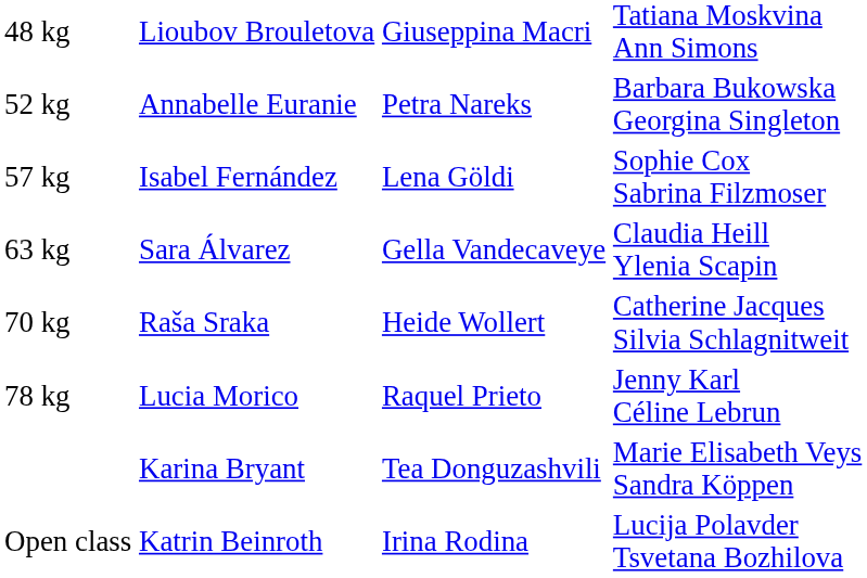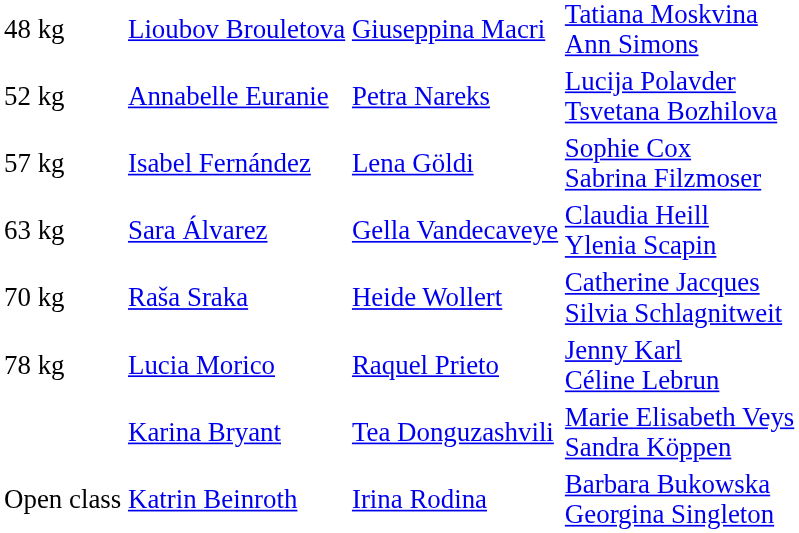 <table>
 <tr>
 <td>48 kg</td>
 <td> <a href='#'>Lioubov Brouletova</a></td>
 <td> <a href='#'>Giuseppina Macri</a></td>
 <td> <a href='#'>Tatiana Moskvina</a> <br>  <a href='#'>Ann Simons</a></td>
 </tr>
 <tr>
 <td>52 kg</td>
 <td> <a href='#'>Annabelle Euranie</a></td>
 <td> <a href='#'>Petra Nareks</a></td>
-<td> <a href='#'>Barbara Bukowska</a> <br>  <a href='#'>Georgina Singleton</a></td>
+<td> <a href='#'>Lucija Polavder</a> <br>  <a href='#'>Tsvetana Bozhilova</a></td>
 </tr>
 <tr>
 <td>57 kg</td>
 <td> <a href='#'>Isabel Fernández</a></td>
 <td> <a href='#'>Lena Göldi</a></td>
 <td> <a href='#'>Sophie Cox</a> <br>  <a href='#'>Sabrina Filzmoser</a></td>
 </tr>
 <tr>
 <td>63 kg</td>
 <td> <a href='#'>Sara Álvarez</a></td>
 <td> <a href='#'>Gella Vandecaveye</a></td>
 <td> <a href='#'>Claudia Heill</a> <br>  <a href='#'>Ylenia Scapin</a></td>
 </tr>
 <tr>
 <td>70 kg</td>
 <td> <a href='#'>Raša Sraka</a></td>
 <td> <a href='#'>Heide Wollert</a></td>
 <td> <a href='#'>Catherine Jacques</a> <br>  <a href='#'>Silvia Schlagnitweit</a></td>
 </tr>
 <tr>
 <td>78 kg</td>
 <td> <a href='#'>Lucia Morico</a></td>
 <td> <a href='#'>Raquel Prieto</a></td>
 <td> <a href='#'>Jenny Karl</a> <br>  <a href='#'>Céline Lebrun</a></td>
 </tr>
 <tr>
 <td></td>
 <td> <a href='#'>Karina Bryant</a></td>
 <td> <a href='#'>Tea Donguzashvili</a></td>
 <td> <a href='#'>Marie Elisabeth Veys</a> <br>  <a href='#'>Sandra Köppen</a></td>
 </tr>
 <tr>
 <td>Open class</td>
 <td> <a href='#'>Katrin Beinroth</a></td>
 <td> <a href='#'>Irina Rodina</a></td>
-<td> <a href='#'>Lucija Polavder</a> <br>  <a href='#'>Tsvetana Bozhilova</a></td>
+<td> <a href='#'>Barbara Bukowska</a> <br>  <a href='#'>Georgina Singleton</a></td>
 </tr>
 </table>
